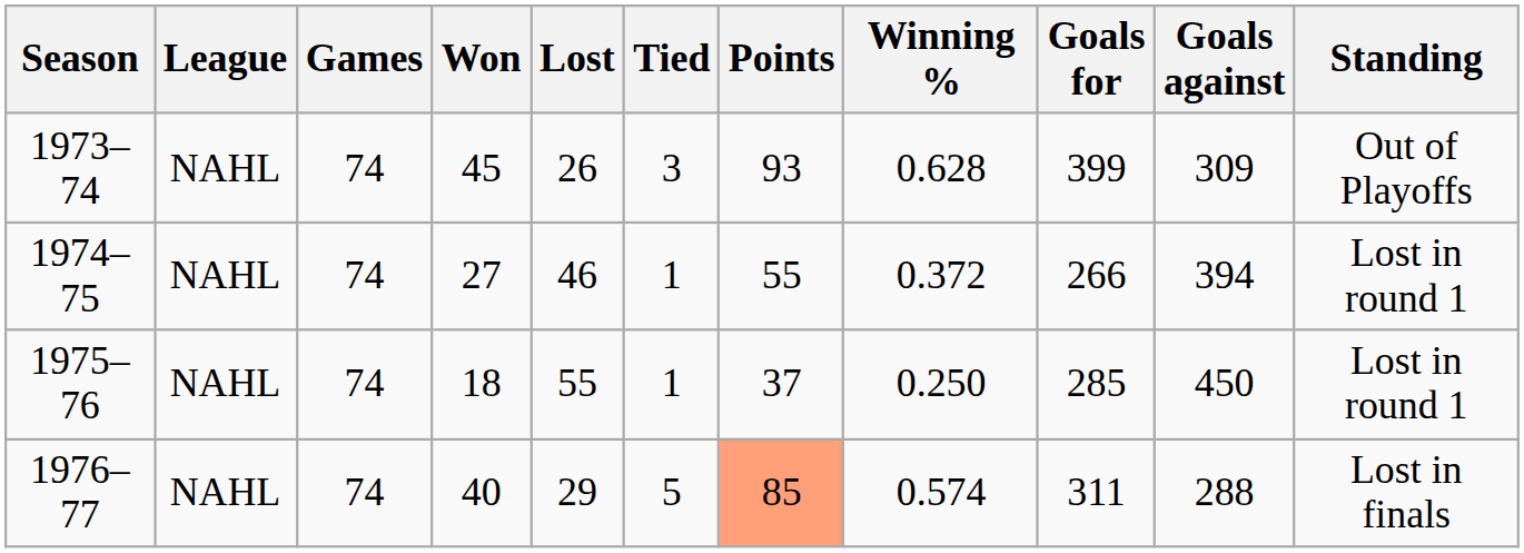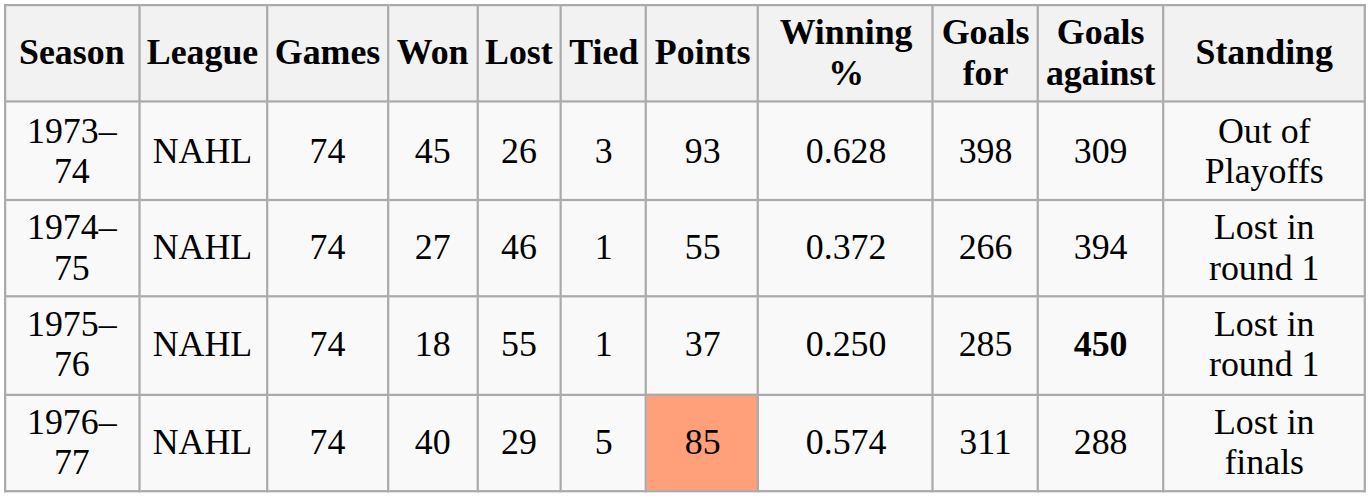 <table class="wikitable" style="text-align:center">
 <tr>
 <th>Season</th>
 <th>League</th>
 <th>Games</th>
 <th>Won</th>
 <th>Lost</th>
 <th>Tied</th>
 <th>Points</th>
 <th>Winning %</th>
 <th>Goals<br>for</th>
 <th>Goals<br>against</th>
 <th>Standing</th>
 </tr>
 <tr>
 <td>1973–74</td>
 <td>NAHL</td>
 <td>74</td>
 <td>45</td>
 <td>26</td>
 <td>3</td>
 <td>93</td>
 <td>0.628</td>
-<td>399</td>
+<td>398</td>
 <td>309</td>
 <td>Out of Playoffs</td>
 </tr>
 <tr>
 <td>1974–75</td>
 <td>NAHL</td>
 <td>74</td>
 <td>27</td>
 <td>46</td>
 <td>1</td>
 <td>55</td>
 <td>0.372</td>
 <td>266</td>
 <td>394</td>
 <td>Lost in round 1</td>
 </tr>
 <tr>
 <td>1975–76</td>
 <td>NAHL</td>
 <td>74</td>
 <td>18</td>
 <td>55</td>
 <td>1</td>
 <td>37</td>
 <td>0.250</td>
 <td>285</td>
-<td>450</td>
+<td><strong>450</strong></td>
 <td>Lost in round 1</td>
 </tr>
 <tr>
 <td>1976–77</td>
 <td>NAHL</td>
 <td>74</td>
 <td>40</td>
 <td>29</td>
 <td>5</td>
 <td style="background: lightsalmon;">85</td>
 <td>0.574</td>
 <td>311</td>
 <td>288</td>
 <td>Lost in finals</td>
 </tr>
 </table>
